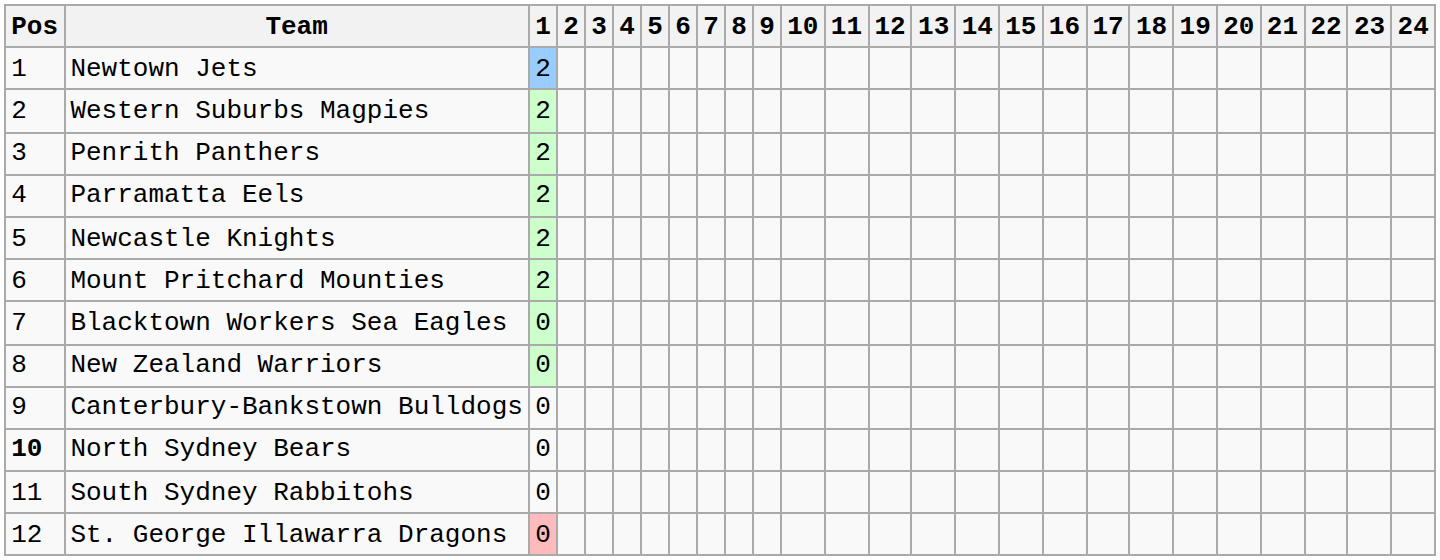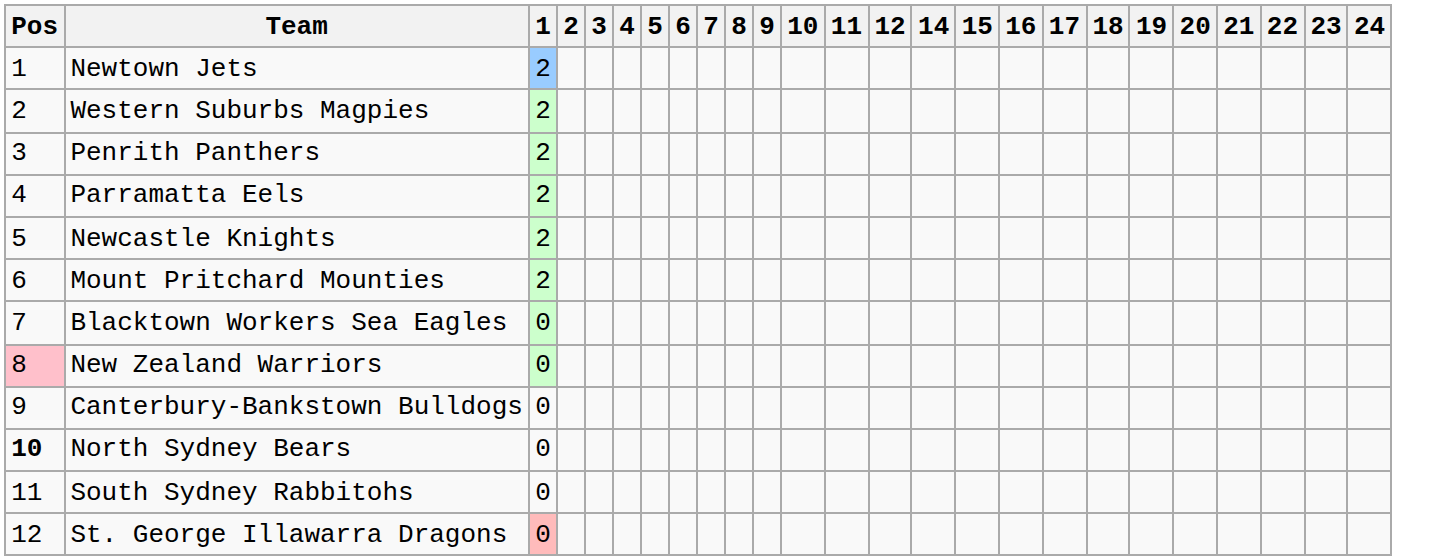 <table class="wikitable">
 <tr>
 <th>Pos</th>
 <th>Team</th>
 <th>1</th>
 <th>2</th>
 <th>3</th>
 <th>4</th>
 <th>5</th>
 <th>6</th>
 <th>7</th>
 <th>8</th>
 <th>9</th>
 <th>10</th>
 <th>11</th>
 <th>12</th>
-<th>13</th>
 <th>14</th>
 <th>15</th>
 <th>16</th>
 <th>17</th>
 <th>18</th>
 <th>19</th>
 <th>20</th>
 <th>21</th>
 <th>22</th>
 <th>23</th>
 <th>24</th>
 </tr>
 <tr>
 <td>1</td>
 <td> Newtown Jets</td>
 <td style="background:#99ccff;">2</td>
-<td></td>
 <td></td>
 <td></td>
 <td></td>
 <td></td>
 <td></td>
 <td></td>
 <td></td>
 <td></td>
 <td></td>
 <td></td>
 <td></td>
 <td></td>
 <td></td>
 <td></td>
 <td></td>
 <td></td>
 <td></td>
 <td></td>
 <td></td>
 <td></td>
 <td></td>
 <td></td>
 </tr>
 <tr>
 <td>2</td>
 <td> Western Suburbs Magpies</td>
 <td style="background:#ccffcc;">2</td>
 <td></td>
 <td></td>
 <td></td>
 <td></td>
 <td></td>
 <td></td>
 <td></td>
 <td></td>
 <td></td>
 <td></td>
 <td></td>
 <td></td>
 <td></td>
 <td></td>
 <td></td>
 <td></td>
 <td></td>
 <td></td>
 <td></td>
 <td></td>
 <td></td>
 <td></td>
-<td></td>
 </tr>
 <tr>
 <td>3</td>
 <td> Penrith Panthers</td>
 <td style="background:#ccffcc;">2</td>
-<td></td>
 <td></td>
 <td></td>
 <td></td>
 <td></td>
 <td></td>
 <td></td>
 <td></td>
 <td></td>
 <td></td>
 <td></td>
 <td></td>
 <td></td>
 <td></td>
 <td></td>
 <td></td>
 <td></td>
 <td></td>
 <td></td>
 <td></td>
 <td></td>
 <td></td>
 <td></td>
 </tr>
 <tr>
 <td>4</td>
 <td> Parramatta Eels</td>
 <td style="background:#ccffcc;">2</td>
 <td></td>
 <td></td>
 <td></td>
 <td></td>
 <td></td>
 <td></td>
 <td></td>
 <td></td>
 <td></td>
 <td></td>
 <td></td>
 <td></td>
 <td></td>
 <td></td>
 <td></td>
 <td></td>
 <td></td>
 <td></td>
 <td></td>
 <td></td>
 <td></td>
 <td></td>
-<td></td>
 </tr>
 <tr>
 <td>5</td>
 <td> Newcastle Knights</td>
 <td style="background:#ccffcc;">2</td>
-<td></td>
 <td></td>
 <td></td>
 <td></td>
 <td></td>
 <td></td>
 <td></td>
 <td></td>
 <td></td>
 <td></td>
 <td></td>
 <td></td>
 <td></td>
 <td></td>
 <td></td>
 <td></td>
 <td></td>
 <td></td>
 <td></td>
 <td></td>
 <td></td>
 <td></td>
 <td></td>
 </tr>
 <tr>
 <td>6</td>
 <td> Mount Pritchard Mounties</td>
 <td style="background:#ccffcc;">2</td>
 <td></td>
 <td></td>
 <td></td>
 <td></td>
 <td></td>
 <td></td>
 <td></td>
 <td></td>
 <td></td>
 <td></td>
 <td></td>
 <td></td>
 <td></td>
 <td></td>
 <td></td>
 <td></td>
 <td></td>
 <td></td>
 <td></td>
 <td></td>
 <td></td>
 <td></td>
-<td></td>
 </tr>
 <tr>
 <td>7</td>
 <td> Blacktown Workers Sea Eagles</td>
 <td style="background:#ccffcc;">0</td>
 <td></td>
 <td></td>
 <td></td>
 <td></td>
 <td></td>
 <td></td>
 <td></td>
 <td></td>
 <td></td>
 <td></td>
 <td></td>
 <td></td>
 <td></td>
 <td></td>
 <td></td>
 <td></td>
 <td></td>
 <td></td>
 <td></td>
 <td></td>
 <td></td>
 <td></td>
-<td></td>
 </tr>
 <tr>
-<td>8</td>
+<td style="background: pink;">8</td>
 <td> New Zealand Warriors</td>
 <td style="background:#ccffcc;">0</td>
-<td></td>
 <td></td>
 <td></td>
 <td></td>
 <td></td>
 <td></td>
 <td></td>
 <td></td>
 <td></td>
 <td></td>
 <td></td>
 <td></td>
 <td></td>
 <td></td>
 <td></td>
 <td></td>
 <td></td>
 <td></td>
 <td></td>
 <td></td>
 <td></td>
 <td></td>
 <td></td>
 </tr>
 <tr>
 <td>9</td>
 <td> Canterbury-Bankstown Bulldogs</td>
 <td>0</td>
 <td></td>
 <td></td>
 <td></td>
 <td></td>
 <td></td>
 <td></td>
 <td></td>
 <td></td>
 <td></td>
 <td></td>
 <td></td>
 <td></td>
 <td></td>
 <td></td>
 <td></td>
 <td></td>
 <td></td>
 <td></td>
 <td></td>
 <td></td>
 <td></td>
 <td></td>
-<td></td>
 </tr>
 <tr>
 <td><strong>10</strong></td>
 <td> North Sydney Bears</td>
 <td>0</td>
-<td></td>
 <td></td>
 <td></td>
 <td></td>
 <td></td>
 <td></td>
 <td></td>
 <td></td>
 <td></td>
 <td></td>
 <td></td>
 <td></td>
 <td></td>
 <td></td>
 <td></td>
 <td></td>
 <td></td>
 <td></td>
 <td></td>
 <td></td>
 <td></td>
 <td></td>
 <td></td>
 </tr>
 <tr>
 <td>11</td>
 <td> South Sydney Rabbitohs</td>
 <td>0</td>
 <td></td>
 <td></td>
 <td></td>
 <td></td>
 <td></td>
 <td></td>
 <td></td>
 <td></td>
 <td></td>
 <td></td>
 <td></td>
 <td></td>
 <td></td>
 <td></td>
 <td></td>
 <td></td>
 <td></td>
 <td></td>
 <td></td>
 <td></td>
 <td></td>
 <td></td>
-<td></td>
 </tr>
 <tr>
 <td>12</td>
 <td> St. George Illawarra Dragons</td>
 <td style="background:#ffbbbb;">0</td>
 <td></td>
 <td></td>
 <td></td>
 <td></td>
 <td></td>
 <td></td>
 <td></td>
 <td></td>
 <td></td>
 <td></td>
 <td></td>
 <td></td>
 <td></td>
 <td></td>
 <td></td>
 <td></td>
 <td></td>
 <td></td>
 <td></td>
 <td></td>
 <td></td>
 <td></td>
-<td></td>
 </tr>
 </table>
